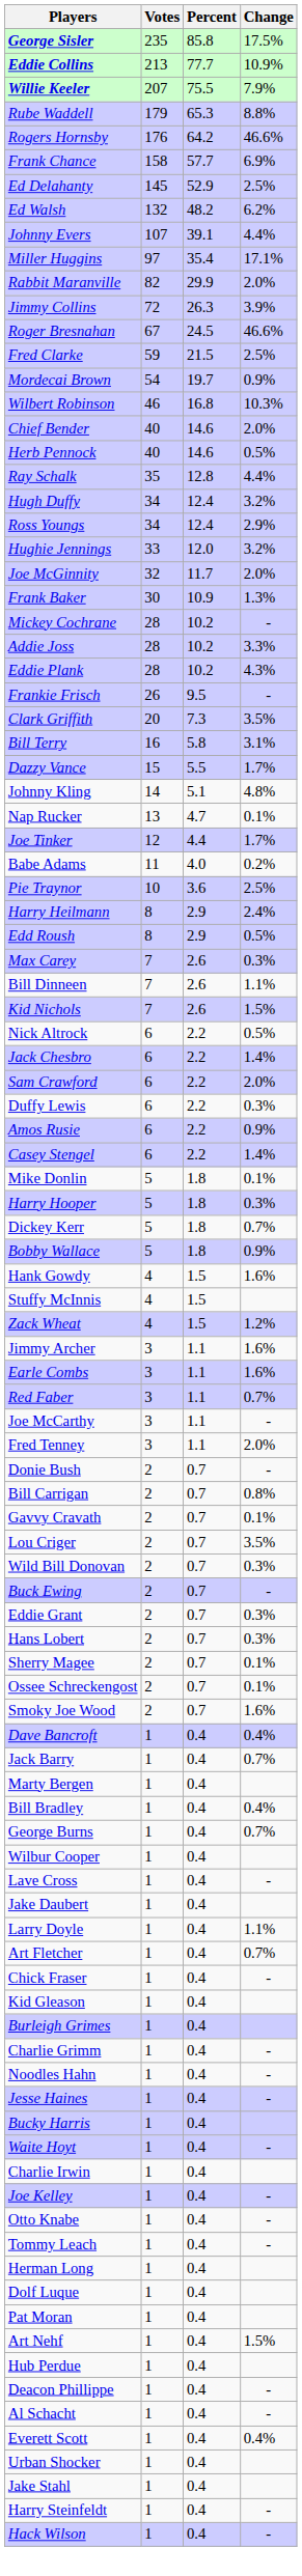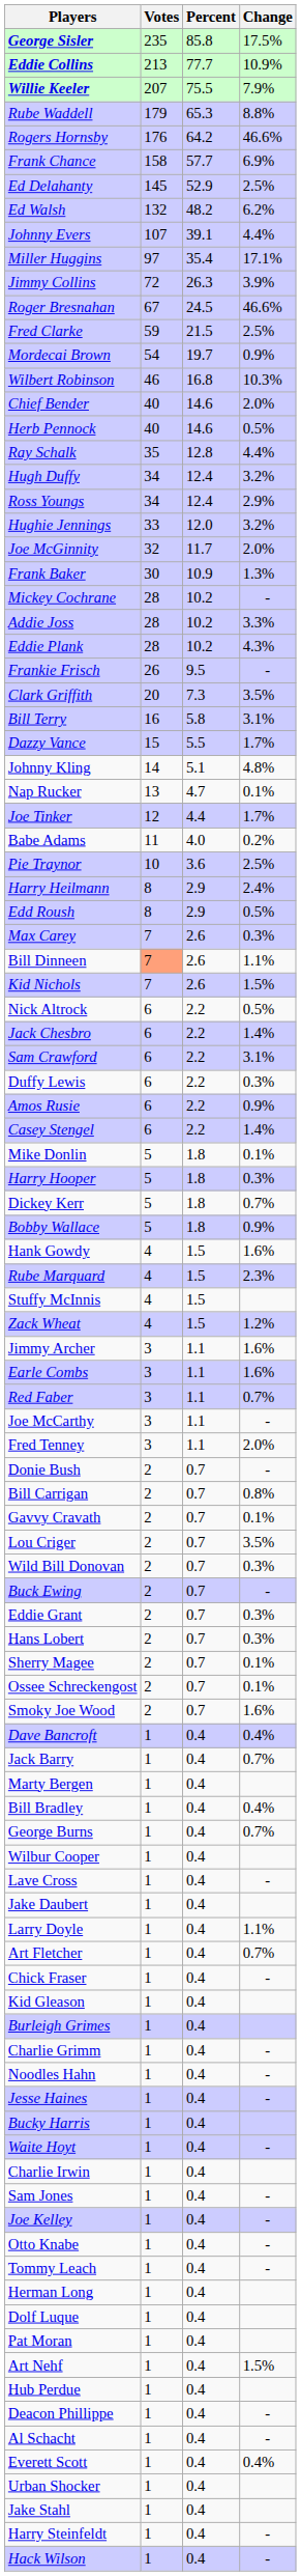 <table class="wikitable" border="1">
 <tr>
 <th>Players</th>
 <th>Votes</th>
 <th>Percent</th>
 <th>Change</th>
 </tr>
 <tr bgcolor="#ccffcc">
 <td><strong><em><a href='#'>George Sisler</a></em></strong></td>
 <td>235</td>
 <td>85.8</td>
 <td align="left"> 17.5%</td>
 </tr>
 <tr bgcolor="#ccffcc">
 <td><strong><em><a href='#'>Eddie Collins</a></em></strong></td>
 <td>213</td>
 <td>77.7</td>
 <td align="left"> 10.9%</td>
 </tr>
 <tr bgcolor="#ccffcc">
 <td><strong><em><a href='#'>Willie Keeler</a></em></strong></td>
 <td>207</td>
 <td>75.5</td>
 <td align="left"> 7.9%</td>
 </tr>
 <tr bgcolor="#ccccff">
 <td><em><a href='#'>Rube Waddell</a></em></td>
 <td>179</td>
 <td>65.3</td>
 <td align="left"> 8.8%</td>
 </tr>
 <tr bgcolor="#ccccff">
 <td><em><a href='#'>Rogers Hornsby</a></em></td>
 <td>176</td>
 <td>64.2</td>
 <td align="left"> 46.6%</td>
 </tr>
 <tr bgcolor="#ccccff">
 <td><em><a href='#'>Frank Chance</a></em></td>
 <td>158</td>
 <td>57.7</td>
 <td align="left"> 6.9%</td>
 </tr>
 <tr bgcolor="#ccccff">
 <td><em><a href='#'>Ed Delahanty</a></em></td>
 <td>145</td>
 <td>52.9</td>
 <td align="left"> 2.5%</td>
 </tr>
 <tr bgcolor="#ccccff">
 <td><em><a href='#'>Ed Walsh</a></em></td>
 <td>132</td>
 <td>48.2</td>
 <td align="left"> 6.2%</td>
 </tr>
 <tr bgcolor="#ccccff">
 <td><em><a href='#'>Johnny Evers</a></em></td>
 <td>107</td>
 <td>39.1</td>
 <td align="left"> 4.4%</td>
 </tr>
 <tr bgcolor="#ccccff">
 <td><em><a href='#'>Miller Huggins</a></em></td>
 <td>97</td>
 <td>35.4</td>
 <td align="left"> 17.1%</td>
-</tr>
-<tr bgcolor="#ccccff">
-<td><em><a href='#'>Rabbit Maranville</a></em></td>
-<td>82</td>
-<td>29.9</td>
-<td align="left"> 2.0%</td>
 </tr>
 <tr bgcolor="#ccccff">
 <td><em><a href='#'>Jimmy Collins</a></em></td>
 <td>72</td>
 <td>26.3</td>
 <td align="left"> 3.9%</td>
 </tr>
 <tr bgcolor="#ccccff">
 <td><em><a href='#'>Roger Bresnahan</a></em></td>
 <td>67</td>
 <td>24.5</td>
 <td align="left"> 46.6%</td>
 </tr>
 <tr bgcolor="#ccccff">
 <td><em><a href='#'>Fred Clarke</a></em></td>
 <td>59</td>
 <td>21.5</td>
 <td align="left"> 2.5%</td>
 </tr>
 <tr bgcolor="#ccccff">
 <td><em><a href='#'>Mordecai Brown</a></em></td>
 <td>54</td>
 <td>19.7</td>
 <td align="left"> 0.9%</td>
 </tr>
 <tr bgcolor="#ccccff">
 <td><em><a href='#'>Wilbert Robinson</a></em></td>
 <td>46</td>
 <td>16.8</td>
 <td align="left"> 10.3%</td>
 </tr>
 <tr bgcolor="#ccccff">
 <td><em><a href='#'>Chief Bender</a></em></td>
 <td>40</td>
 <td>14.6</td>
 <td align="left"> 2.0%</td>
 </tr>
 <tr bgcolor="#ccccff">
 <td><em><a href='#'>Herb Pennock</a></em></td>
 <td>40</td>
 <td>14.6</td>
 <td align="left"> 0.5%</td>
 </tr>
 <tr bgcolor="#ccccff">
 <td><em><a href='#'>Ray Schalk</a></em></td>
 <td>35</td>
 <td>12.8</td>
 <td align="left"> 4.4%</td>
 </tr>
 <tr bgcolor="#ccccff">
 <td><em><a href='#'>Hugh Duffy</a></em></td>
 <td>34</td>
 <td>12.4</td>
 <td align="left"> 3.2%</td>
 </tr>
 <tr bgcolor="#ccccff">
 <td><em><a href='#'>Ross Youngs</a></em></td>
 <td>34</td>
 <td>12.4</td>
 <td align="left"> 2.9%</td>
 </tr>
 <tr bgcolor="#ccccff">
 <td><em><a href='#'>Hughie Jennings</a></em></td>
 <td>33</td>
 <td>12.0</td>
 <td align="left"> 3.2%</td>
 </tr>
 <tr bgcolor="#ccccff">
 <td><em><a href='#'>Joe McGinnity</a></em></td>
 <td>32</td>
 <td>11.7</td>
 <td align="left"> 2.0%</td>
 </tr>
 <tr bgcolor="#ccccff">
 <td><em><a href='#'>Frank Baker</a></em></td>
 <td>30</td>
 <td>10.9</td>
 <td align="left"> 1.3%</td>
 </tr>
 <tr bgcolor="#ccccff">
 <td><em><a href='#'>Mickey Cochrane</a></em></td>
 <td>28</td>
 <td>10.2</td>
 <td align=center>-</td>
 </tr>
 <tr bgcolor="#ccccff">
 <td><em><a href='#'>Addie Joss</a></em></td>
 <td>28</td>
 <td>10.2</td>
 <td align="left"> 3.3%</td>
 </tr>
 <tr bgcolor="#ccccff">
 <td><em><a href='#'>Eddie Plank</a></em></td>
 <td>28</td>
 <td>10.2</td>
 <td align="left"> 4.3%</td>
 </tr>
 <tr bgcolor="#ccccff">
 <td><em><a href='#'>Frankie Frisch</a></em></td>
 <td>26</td>
 <td>9.5</td>
 <td align=center>-</td>
 </tr>
 <tr bgcolor="#ccccff">
 <td><em><a href='#'>Clark Griffith</a></em></td>
 <td>20</td>
 <td>7.3</td>
 <td align="left"> 3.5%</td>
 </tr>
 <tr bgcolor="#ccccff">
 <td><em><a href='#'>Bill Terry</a></em></td>
 <td>16</td>
 <td>5.8</td>
 <td align="left"> 3.1%</td>
 </tr>
 <tr bgcolor="#ccccff">
 <td><em><a href='#'>Dazzy Vance</a></em></td>
 <td>15</td>
 <td>5.5</td>
 <td align="left"> 1.7%</td>
 </tr>
 <tr>
 <td><a href='#'>Johnny Kling</a></td>
 <td>14</td>
 <td>5.1</td>
 <td align="left"> 4.8%</td>
 </tr>
 <tr>
 <td><a href='#'>Nap Rucker</a></td>
 <td>13</td>
 <td>4.7</td>
 <td align="left"> 0.1%</td>
 </tr>
 <tr bgcolor="#ccccff">
 <td><em><a href='#'>Joe Tinker</a></em></td>
 <td>12</td>
 <td>4.4</td>
 <td align="left"> 1.7%</td>
 </tr>
 <tr>
 <td><a href='#'>Babe Adams</a></td>
 <td>11</td>
 <td>4.0</td>
 <td align="left"> 0.2%</td>
 </tr>
 <tr bgcolor="#ccccff">
 <td><em><a href='#'>Pie Traynor</a></em></td>
 <td>10</td>
 <td>3.6</td>
 <td align="left"> 2.5%</td>
 </tr>
 <tr bgcolor="#ccccff">
 <td><em><a href='#'>Harry Heilmann</a></em></td>
 <td>8</td>
 <td>2.9</td>
 <td align="left"> 2.4%</td>
 </tr>
 <tr bgcolor="#ccccff">
 <td><em><a href='#'>Edd Roush</a></em></td>
 <td>8</td>
 <td>2.9</td>
 <td align="left"> 0.5%</td>
 </tr>
 <tr bgcolor="#ccccff">
 <td><em><a href='#'>Max Carey</a></em></td>
 <td>7</td>
 <td>2.6</td>
 <td align="left"> 0.3%</td>
 </tr>
 <tr>
 <td><a href='#'>Bill Dinneen</a></td>
-<td>7</td>
+<td style="background: lightsalmon;">7</td>
 <td>2.6</td>
 <td align="left"> 1.1%</td>
 </tr>
 <tr bgcolor="#ccccff">
 <td><em><a href='#'>Kid Nichols</a></em></td>
 <td>7</td>
 <td>2.6</td>
 <td align="left"> 1.5%</td>
 </tr>
 <tr>
 <td><a href='#'>Nick Altrock</a></td>
 <td>6</td>
 <td>2.2</td>
 <td align="left"> 0.5%</td>
 </tr>
 <tr bgcolor="#ccccff">
 <td><em><a href='#'>Jack Chesbro</a></em></td>
 <td>6</td>
 <td>2.2</td>
 <td align="left"> 1.4%</td>
 </tr>
 <tr bgcolor="#ccccff">
 <td><em><a href='#'>Sam Crawford</a></em></td>
 <td>6</td>
 <td>2.2</td>
-<td align="left"> 2.0%</td>
+<td align="left"> 3.1%</td>
 </tr>
 <tr>
 <td><a href='#'>Duffy Lewis</a></td>
 <td>6</td>
 <td>2.2</td>
 <td align="left"> 0.3%</td>
 </tr>
 <tr bgcolor="#ccccff">
 <td><em><a href='#'>Amos Rusie</a></em></td>
 <td>6</td>
 <td>2.2</td>
 <td align="left"> 0.9%</td>
 </tr>
 <tr bgcolor="#ccccff">
 <td><em><a href='#'>Casey Stengel</a></em></td>
 <td>6</td>
 <td>2.2</td>
 <td align="left"> 1.4%</td>
 </tr>
 <tr>
 <td><a href='#'>Mike Donlin</a></td>
 <td>5</td>
 <td>1.8</td>
 <td align="left"> 0.1%</td>
 </tr>
 <tr bgcolor="#ccccff">
 <td><em><a href='#'>Harry Hooper</a></em></td>
 <td>5</td>
 <td>1.8</td>
 <td align="left"> 0.3%</td>
 </tr>
 <tr>
 <td><a href='#'>Dickey Kerr</a></td>
 <td>5</td>
 <td>1.8</td>
 <td align="left"> 0.7%</td>
 </tr>
 <tr bgcolor="#ccccff">
 <td><em><a href='#'>Bobby Wallace</a></em></td>
 <td>5</td>
 <td>1.8</td>
 <td align="left"> 0.9%</td>
 </tr>
 <tr>
 <td><a href='#'>Hank Gowdy</a></td>
 <td>4</td>
 <td>1.5</td>
 <td align="left"> 1.6%</td>
+</tr>
+<tr bgcolor="#ccccff">
+<td><em><a href='#'>Rube Marquard</a></em></td>
+<td>4</td>
+<td>1.5</td>
+<td align="left"> 2.3%</td>
 </tr>
 <tr>
 <td><a href='#'>Stuffy McInnis</a></td>
 <td>4</td>
 <td>1.5</td>
 <td align=center></td>
 </tr>
 <tr bgcolor="#ccccff">
 <td><em><a href='#'>Zack Wheat</a></em></td>
 <td>4</td>
 <td>1.5</td>
 <td align="left"> 1.2%</td>
 </tr>
 <tr>
 <td><a href='#'>Jimmy Archer</a></td>
 <td>3</td>
 <td>1.1</td>
 <td align="left"> 1.6%</td>
 </tr>
 <tr bgcolor="#ccccff">
 <td><em><a href='#'>Earle Combs</a></em></td>
 <td>3</td>
 <td>1.1</td>
 <td align="left"> 1.6%</td>
 </tr>
 <tr bgcolor="#ccccff">
 <td><em><a href='#'>Red Faber</a></em></td>
 <td>3</td>
 <td>1.1</td>
 <td align="left"> 0.7%</td>
 </tr>
 <tr>
 <td><a href='#'>Joe McCarthy</a></td>
 <td>3</td>
 <td>1.1</td>
 <td align=center>-</td>
 </tr>
 <tr>
 <td><a href='#'>Fred Tenney</a></td>
 <td>3</td>
 <td>1.1</td>
 <td align="left"> 2.0%</td>
 </tr>
 <tr>
 <td><a href='#'>Donie Bush</a></td>
 <td>2</td>
 <td>0.7</td>
 <td align=center>-</td>
 </tr>
 <tr>
 <td><a href='#'>Bill Carrigan</a></td>
 <td>2</td>
 <td>0.7</td>
 <td align="left"> 0.8%</td>
 </tr>
 <tr>
 <td><a href='#'>Gavvy Cravath</a></td>
 <td>2</td>
 <td>0.7</td>
 <td align="left"> 0.1%</td>
 </tr>
 <tr>
 <td><a href='#'>Lou Criger</a></td>
 <td>2</td>
 <td>0.7</td>
 <td align="left"> 3.5%</td>
 </tr>
 <tr>
 <td><a href='#'>Wild Bill Donovan</a></td>
 <td>2</td>
 <td>0.7</td>
 <td align="left"> 0.3%</td>
 </tr>
 <tr bgcolor="#ccccff">
 <td><em><a href='#'>Buck Ewing</a></em></td>
 <td>2</td>
 <td>0.7</td>
 <td align=center>-</td>
 </tr>
 <tr>
 <td><a href='#'>Eddie Grant</a></td>
 <td>2</td>
 <td>0.7</td>
 <td align="left"> 0.3%</td>
 </tr>
 <tr>
 <td><a href='#'>Hans Lobert</a></td>
 <td>2</td>
 <td>0.7</td>
 <td align="left"> 0.3%</td>
 </tr>
 <tr>
 <td><a href='#'>Sherry Magee</a></td>
 <td>2</td>
 <td>0.7</td>
 <td align="left"> 0.1%</td>
 </tr>
 <tr>
 <td><a href='#'>Ossee Schreckengost</a></td>
 <td>2</td>
 <td>0.7</td>
 <td align="left"> 0.1%</td>
 </tr>
 <tr>
 <td><a href='#'>Smoky Joe Wood</a></td>
 <td>2</td>
 <td>0.7</td>
 <td align="left"> 1.6%</td>
 </tr>
 <tr bgcolor="#ccccff">
 <td><em><a href='#'>Dave Bancroft</a></em></td>
 <td>1</td>
 <td>0.4</td>
 <td align="left"> 0.4%</td>
 </tr>
 <tr>
 <td><a href='#'>Jack Barry</a></td>
 <td>1</td>
 <td>0.4</td>
 <td align="left"> 0.7%</td>
 </tr>
 <tr>
 <td><a href='#'>Marty Bergen</a></td>
 <td>1</td>
 <td>0.4</td>
 <td align=center></td>
 </tr>
 <tr>
 <td><a href='#'>Bill Bradley</a></td>
 <td>1</td>
 <td>0.4</td>
 <td align="left"> 0.4%</td>
 </tr>
 <tr>
 <td><a href='#'>George Burns</a></td>
 <td>1</td>
 <td>0.4</td>
 <td align="left"> 0.7%</td>
 </tr>
 <tr>
 <td><a href='#'>Wilbur Cooper</a></td>
 <td>1</td>
 <td>0.4</td>
 <td align=center></td>
 </tr>
 <tr>
 <td><a href='#'>Lave Cross</a></td>
 <td>1</td>
 <td>0.4</td>
 <td align=center>-</td>
 </tr>
 <tr>
 <td><a href='#'>Jake Daubert</a></td>
 <td>1</td>
 <td>0.4</td>
 <td align=center></td>
 </tr>
 <tr>
 <td><a href='#'>Larry Doyle</a></td>
 <td>1</td>
 <td>0.4</td>
 <td align="left"> 1.1%</td>
 </tr>
 <tr>
 <td><a href='#'>Art Fletcher</a></td>
 <td>1</td>
 <td>0.4</td>
 <td align="left"> 0.7%</td>
 </tr>
 <tr>
 <td><a href='#'>Chick Fraser</a></td>
 <td>1</td>
 <td>0.4</td>
 <td align=center>-</td>
 </tr>
 <tr>
 <td><a href='#'>Kid Gleason</a></td>
 <td>1</td>
 <td>0.4</td>
 <td align=center></td>
 </tr>
 <tr bgcolor="#ccccff">
 <td><em><a href='#'>Burleigh Grimes</a></em></td>
 <td>1</td>
 <td>0.4</td>
 <td align=center></td>
 </tr>
 <tr>
 <td><a href='#'>Charlie Grimm</a></td>
 <td>1</td>
 <td>0.4</td>
 <td align=center>-</td>
 </tr>
 <tr>
 <td><a href='#'>Noodles Hahn</a></td>
 <td>1</td>
 <td>0.4</td>
 <td align=center>-</td>
 </tr>
 <tr bgcolor="#ccccff">
 <td><em><a href='#'>Jesse Haines</a></em></td>
 <td>1</td>
 <td>0.4</td>
 <td align=center>-</td>
 </tr>
 <tr bgcolor="#ccccff">
 <td><em><a href='#'>Bucky Harris</a></em></td>
 <td>1</td>
 <td>0.4</td>
 <td align=center></td>
 </tr>
 <tr bgcolor="#ccccff">
 <td><em><a href='#'>Waite Hoyt</a></em></td>
 <td>1</td>
 <td>0.4</td>
 <td align=center>-</td>
 </tr>
 <tr>
 <td><a href='#'>Charlie Irwin</a></td>
 <td>1</td>
 <td>0.4</td>
 <td align=center></td>
 </tr>
+<tr>
+<td><a href='#'>Sam Jones</a></td>
+<td>1</td>
+<td>0.4</td>
+<td align=center>-</td>
+</tr>
 <tr bgcolor="#ccccff">
 <td><em><a href='#'>Joe Kelley</a></em></td>
 <td>1</td>
 <td>0.4</td>
 <td align=center>-</td>
 </tr>
 <tr>
 <td><a href='#'>Otto Knabe</a></td>
 <td>1</td>
 <td>0.4</td>
 <td align=center>-</td>
 </tr>
 <tr>
 <td><a href='#'>Tommy Leach</a></td>
 <td>1</td>
 <td>0.4</td>
 <td align=center>-</td>
 </tr>
 <tr>
 <td><a href='#'>Herman Long</a></td>
 <td>1</td>
 <td>0.4</td>
 <td align=center></td>
 </tr>
 <tr>
 <td><a href='#'>Dolf Luque</a></td>
 <td>1</td>
 <td>0.4</td>
 <td align=center></td>
 </tr>
 <tr>
 <td><a href='#'>Pat Moran</a></td>
 <td>1</td>
 <td>0.4</td>
 <td align=center></td>
 </tr>
 <tr>
 <td><a href='#'>Art Nehf</a></td>
 <td>1</td>
 <td>0.4</td>
 <td align="left"> 1.5%</td>
 </tr>
 <tr>
 <td><a href='#'>Hub Perdue</a></td>
 <td>1</td>
 <td>0.4</td>
 <td align=center></td>
 </tr>
 <tr>
 <td><a href='#'>Deacon Phillippe</a></td>
 <td>1</td>
 <td>0.4</td>
 <td align=center>-</td>
 </tr>
 <tr>
 <td><a href='#'>Al Schacht</a></td>
 <td>1</td>
 <td>0.4</td>
 <td align=center>-</td>
 </tr>
 <tr>
 <td><a href='#'>Everett Scott</a></td>
 <td>1</td>
 <td>0.4</td>
 <td align="left"> 0.4%</td>
 </tr>
 <tr>
 <td><a href='#'>Urban Shocker</a></td>
 <td>1</td>
 <td>0.4</td>
 <td align=center></td>
 </tr>
 <tr>
 <td><a href='#'>Jake Stahl</a></td>
 <td>1</td>
 <td>0.4</td>
 <td align=center></td>
 </tr>
 <tr>
 <td><a href='#'>Harry Steinfeldt</a></td>
 <td>1</td>
 <td>0.4</td>
 <td align=center>-</td>
 </tr>
 <tr bgcolor="#ccccff">
 <td><em><a href='#'>Hack Wilson</a></em></td>
 <td>1</td>
 <td>0.4</td>
 <td align=center>-</td>
 </tr>
 </table>
